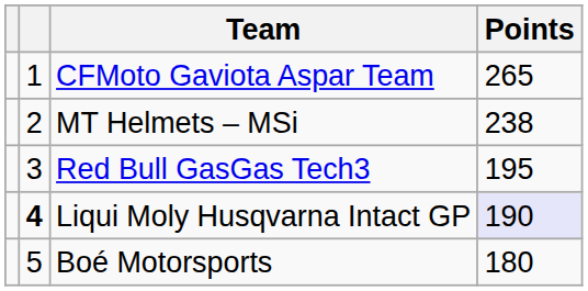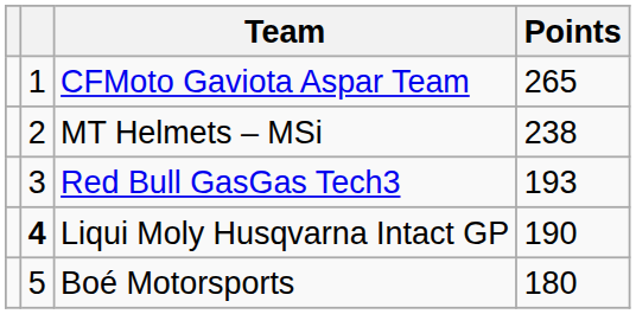 <table class="wikitable" style="font-size: 95%;">
 <tr>
 <th></th>
 <th></th>
 <th>Team</th>
 <th>Points</th>
 </tr>
 <tr>
 <td></td>
 <td align=center>1</td>
 <td> <a href='#'>CFMoto Gaviota Aspar Team</a></td>
 <td align=left>265</td>
 </tr>
 <tr>
 <td></td>
 <td align=center>2</td>
 <td> MT Helmets – MSi</td>
 <td align=left>238</td>
 </tr>
 <tr>
 <td></td>
 <td align=center>3</td>
 <td> <a href='#'>Red Bull GasGas Tech3</a></td>
-<td align=left>195</td>
+<td align=left>193</td>
 </tr>
 <tr>
 <td></td>
 <td align=center><strong>4</strong></td>
 <td> Liqui Moly Husqvarna Intact GP</td>
-<td align=left style="background: lavender;">190</td>
+<td align=left>190</td>
 </tr>
 <tr>
 <td></td>
 <td align=center>5</td>
 <td> Boé Motorsports</td>
 <td align=left>180</td>
 </tr>
 </table>
